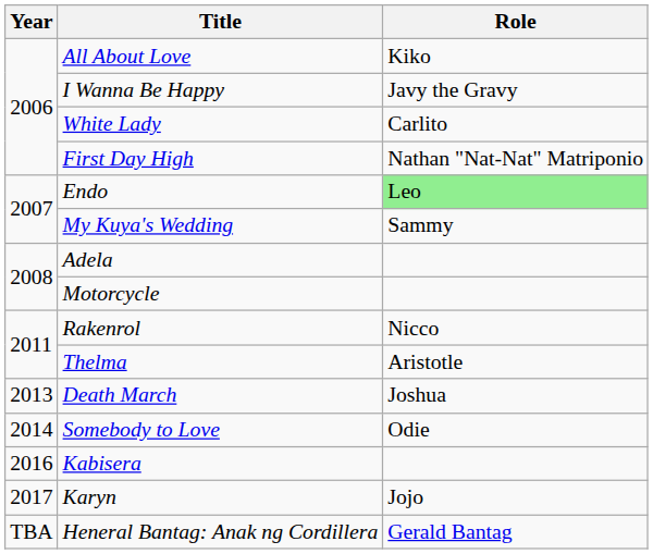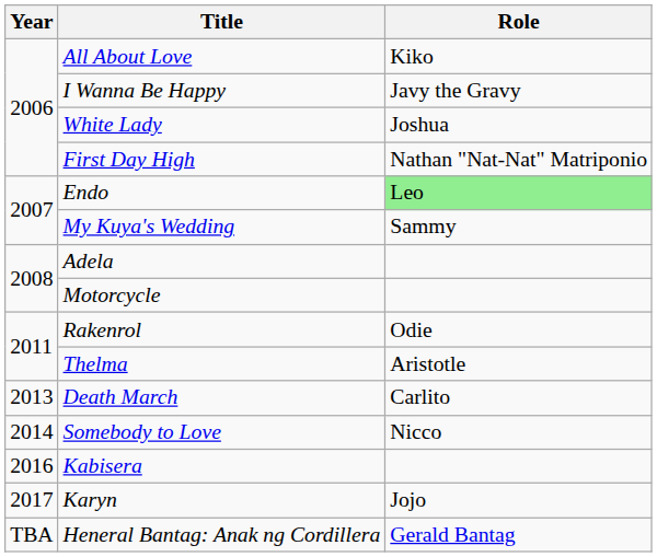 <table class="wikitable sortable">
 <tr>
 <th>Year</th>
 <th>Title</th>
 <th>Role</th>
 </tr>
 <tr>
 <td rowspan="4">2006</td>
 <td><em><a href='#'>All About Love</a></em></td>
 <td>Kiko</td>
 </tr>
 <tr>
 <td><em>I Wanna Be Happy</em></td>
 <td>Javy the Gravy</td>
 </tr>
 <tr>
 <td><em><a href='#'>White Lady</a></em></td>
-<td>Carlito</td>
+<td>Joshua</td>
 </tr>
 <tr>
 <td><em><a href='#'>First Day High</a></em></td>
 <td>Nathan "Nat-Nat" Matriponio</td>
 </tr>
 <tr>
 <td rowspan="2">2007</td>
 <td><em>Endo</em></td>
 <td style="background: lightgreen;">Leo</td>
 </tr>
 <tr>
 <td><em><a href='#'>My Kuya's Wedding</a></em></td>
 <td>Sammy</td>
 </tr>
 <tr>
 <td rowspan="2">2008</td>
 <td><em>Adela</em></td>
 <td></td>
 </tr>
 <tr>
 <td><em>Motorcycle</em></td>
 <td></td>
 </tr>
 <tr>
 <td rowspan="2">2011</td>
 <td><em>Rakenrol</em></td>
-<td>Nicco</td>
+<td>Odie</td>
 </tr>
 <tr>
 <td><em><a href='#'>Thelma</a></em></td>
 <td>Aristotle</td>
 </tr>
 <tr>
 <td>2013</td>
 <td><em><a href='#'>Death March</a></em></td>
-<td>Joshua</td>
+<td>Carlito</td>
 </tr>
 <tr>
 <td>2014</td>
 <td><em><a href='#'>Somebody to Love</a></em></td>
-<td>Odie</td>
+<td>Nicco</td>
 </tr>
 <tr>
 <td>2016</td>
 <td><em><a href='#'>Kabisera</a></em></td>
 <td></td>
 </tr>
 <tr>
 <td>2017</td>
 <td><em>Karyn</em></td>
 <td>Jojo</td>
 </tr>
 <tr>
 <td>TBA</td>
 <td><em>Heneral Bantag: Anak ng Cordillera</em></td>
 <td><a href='#'>Gerald Bantag</a></td>
 </tr>
 </table>
